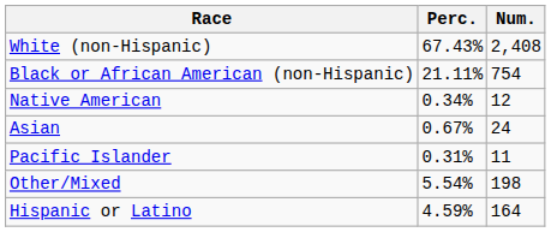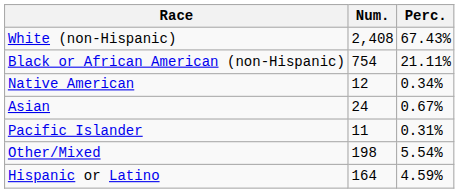 <table class="wikitable">
 <tr>
 <th>Race</th>
+<th>Num.</th>
 <th>Perc.</th>
-<th>Num.</th>
 </tr>
 <tr>
 <td><a href='#'>White</a> (non-Hispanic)</td>
+<td>2,408</td>
 <td>67.43%</td>
-<td>2,408</td>
 </tr>
 <tr>
 <td><a href='#'>Black or African American</a> (non-Hispanic)</td>
+<td>754</td>
 <td>21.11%</td>
-<td>754</td>
 </tr>
 <tr>
 <td><a href='#'>Native American</a></td>
+<td>12</td>
 <td>0.34%</td>
-<td>12</td>
 </tr>
 <tr>
 <td><a href='#'>Asian</a></td>
+<td>24</td>
 <td>0.67%</td>
-<td>24</td>
 </tr>
 <tr>
 <td><a href='#'>Pacific Islander</a></td>
+<td>11</td>
 <td>0.31%</td>
-<td>11</td>
 </tr>
 <tr>
 <td><a href='#'>Other/Mixed</a></td>
+<td>198</td>
 <td>5.54%</td>
-<td>198</td>
 </tr>
 <tr>
 <td><a href='#'>Hispanic</a> or <a href='#'>Latino</a></td>
+<td>164</td>
 <td>4.59%</td>
-<td>164</td>
 </tr>
 </table>
